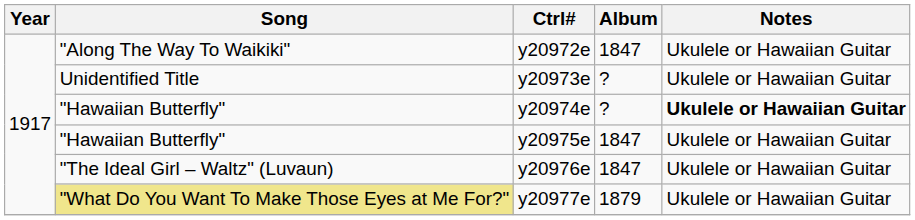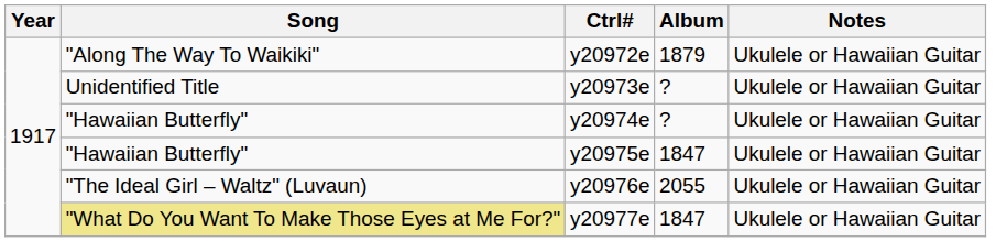 <table class="wikitable">
 <tr>
 <th>Year</th>
 <th>Song</th>
 <th>Ctrl#</th>
 <th>Album</th>
 <th>Notes</th>
 </tr>
 <tr>
 <td rowspan=6>1917</td>
 <td>"Along The Way To Waikiki"</td>
 <td>y20972e</td>
-<td>1847</td>
+<td>1879</td>
 <td>Ukulele or Hawaiian Guitar</td>
 </tr>
 <tr>
 <td>Unidentified Title</td>
 <td>y20973e</td>
 <td>?</td>
 <td>Ukulele or Hawaiian Guitar</td>
 </tr>
 <tr>
 <td>"Hawaiian Butterfly"</td>
 <td>y20974e</td>
 <td>?</td>
-<td><strong>Ukulele or Hawaiian Guitar</strong></td>
+<td>Ukulele or Hawaiian Guitar</td>
 </tr>
 <tr>
 <td>"Hawaiian Butterfly"</td>
 <td>y20975e</td>
 <td>1847</td>
 <td>Ukulele or Hawaiian Guitar</td>
 </tr>
 <tr>
 <td>"The Ideal Girl – Waltz" (Luvaun)</td>
 <td>y20976e</td>
-<td>1847</td>
+<td>2055</td>
 <td>Ukulele or Hawaiian Guitar</td>
 </tr>
 <tr>
 <td style="background: khaki;">"What Do You Want To Make Those Eyes at Me For?"</td>
 <td>y20977e</td>
-<td>1879</td>
+<td>1847</td>
 <td>Ukulele or Hawaiian Guitar</td>
 </tr>
 <tr>
 </tr>
 </table>
